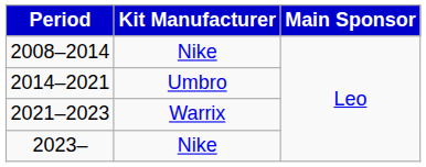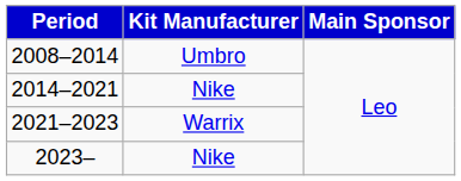 <table class="wikitable" style="text-align:center;margin-left:1em;">
 <tr>
 <th style="background:mediumblue; color:White;">Period</th>
 <th style="background:mediumblue; color:White;">Kit Manufacturer</th>
 <th style="background:mediumblue; color:White;">Main Sponsor</th>
 </tr>
 <tr>
 <td>2008–2014</td>
-<td> <a href='#'>Nike</a></td>
+<td> <a href='#'>Umbro</a></td>
 <td rowspan="4"><a href='#'>Leo</a></td>
 </tr>
 <tr>
 <td>2014–2021</td>
-<td> <a href='#'>Umbro</a></td>
+<td> <a href='#'>Nike</a></td>
 </tr>
 <tr>
 <td>2021–2023</td>
 <td> <a href='#'>Warrix</a></td>
 </tr>
 <tr>
 <td>2023–</td>
 <td> <a href='#'>Nike</a></td>
 </tr>
 </table>
